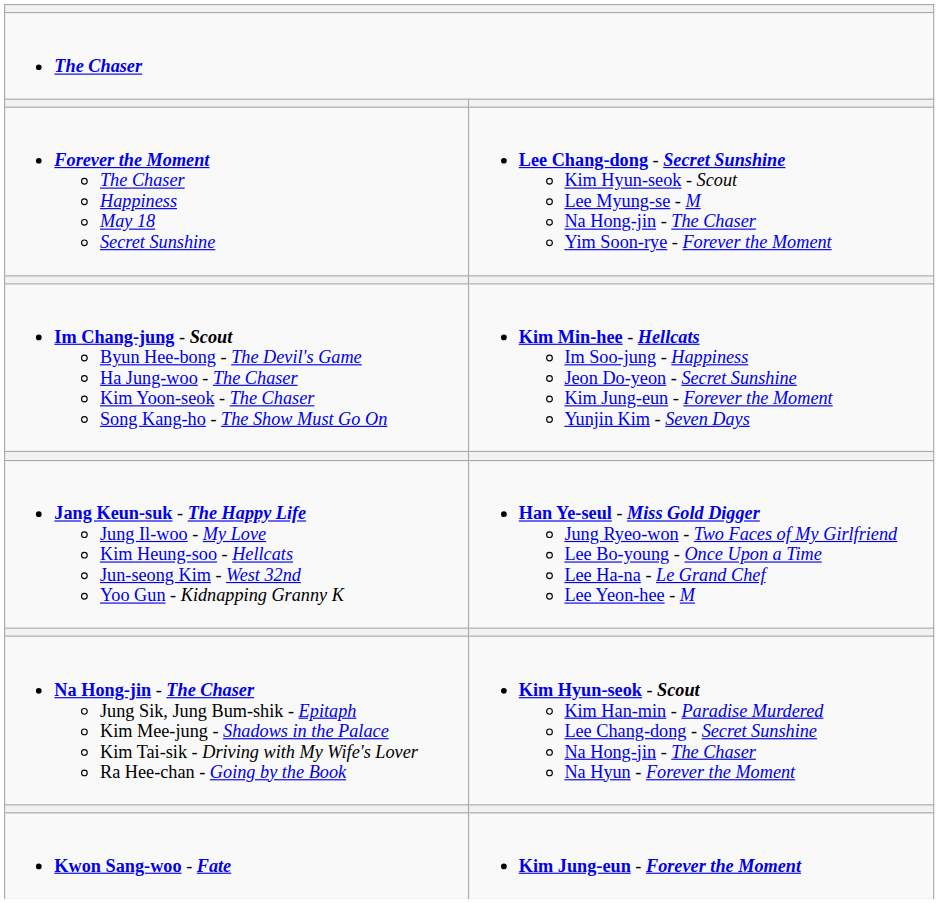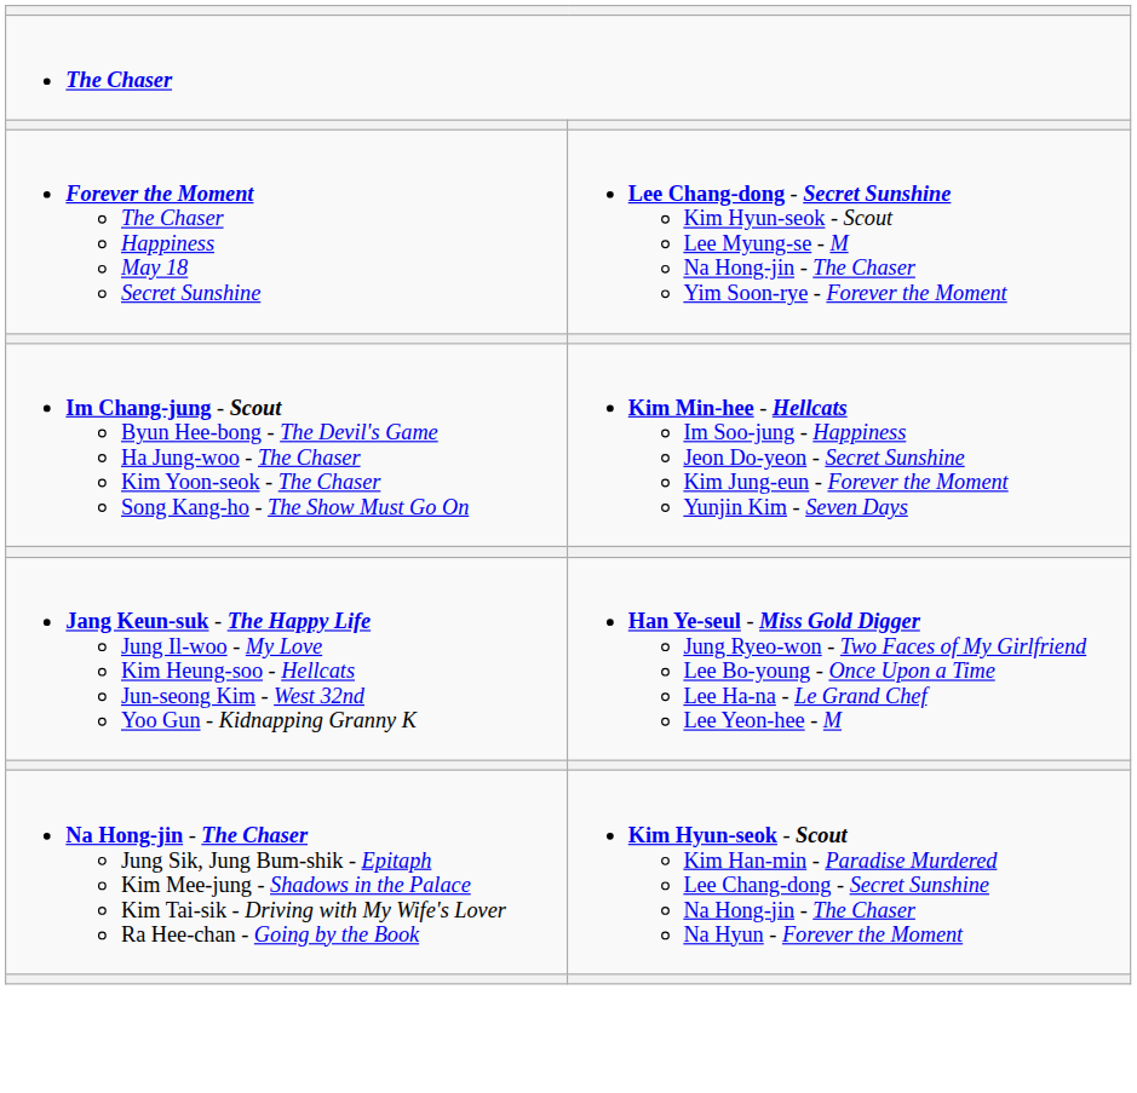 <table class="wikitable">
 <tr>
 <th colspan="2"></th>
 </tr>
 <tr>
 <td valign="top" colspan="2"><br><ul><li><strong><em><a href='#'>The Chaser</a></em></strong></li></ul></td>
 </tr>
 <tr>
 <th style="width:400px;"></th>
 <th style="width:400px;"></th>
 </tr>
 <tr>
 <td valign="top"><br><ul><li><strong><em><a href='#'>Forever the Moment</a></em></strong><ul><li><em><a href='#'>The Chaser</a></em></li><li><em><a href='#'>Happiness</a></em></li><li><em><a href='#'>May 18</a></em></li><li><em><a href='#'>Secret Sunshine</a></em></li></ul></li></ul></td>
 <td valign="top"><br><ul><li><strong><a href='#'>Lee Chang-dong</a></strong> - <strong><em><a href='#'>Secret Sunshine</a></em></strong><ul><li><a href='#'>Kim Hyun-seok</a> - <em>Scout</em></li><li><a href='#'>Lee Myung-se</a> - <em><a href='#'>M</a></em></li><li><a href='#'>Na Hong-jin</a> - <em><a href='#'>The Chaser</a></em></li><li><a href='#'>Yim Soon-rye</a> - <em><a href='#'>Forever the Moment</a></em></li></ul></li></ul></td>
 </tr>
 <tr>
 <th></th>
 <th></th>
 </tr>
 <tr>
 <td valign="top"><br><ul><li><strong><a href='#'>Im Chang-jung</a></strong> - <strong><em>Scout</em></strong><ul><li><a href='#'>Byun Hee-bong</a> - <em><a href='#'>The Devil's Game</a></em></li><li><a href='#'>Ha Jung-woo</a> - <em><a href='#'>The Chaser</a></em></li><li><a href='#'>Kim Yoon-seok</a> - <em><a href='#'>The Chaser</a></em></li><li><a href='#'>Song Kang-ho</a> - <em><a href='#'>The Show Must Go On</a></em></li></ul></li></ul></td>
 <td valign="top"><br><ul><li><strong><a href='#'>Kim Min-hee</a></strong> - <strong><em><a href='#'>Hellcats</a></em></strong><ul><li><a href='#'>Im Soo-jung</a> - <em><a href='#'>Happiness</a></em></li><li><a href='#'>Jeon Do-yeon</a> - <em><a href='#'>Secret Sunshine</a></em></li><li><a href='#'>Kim Jung-eun</a> - <em><a href='#'>Forever the Moment</a></em></li><li><a href='#'>Yunjin Kim</a> - <em><a href='#'>Seven Days</a></em></li></ul></li></ul></td>
 </tr>
 <tr>
 <th></th>
 <th></th>
 </tr>
 <tr>
 <td valign="top"><br><ul><li><strong><a href='#'>Jang Keun-suk</a></strong> - <strong><em><a href='#'>The Happy Life</a></em></strong><ul><li><a href='#'>Jung Il-woo</a> - <em><a href='#'>My Love</a></em></li><li><a href='#'>Kim Heung-soo</a> - <em><a href='#'>Hellcats</a></em></li><li><a href='#'>Jun-seong Kim</a> - <em><a href='#'>West 32nd</a></em></li><li><a href='#'>Yoo Gun</a> - <em>Kidnapping Granny K</em></li></ul></li></ul></td>
 <td valign="top"><br><ul><li><strong><a href='#'>Han Ye-seul</a></strong> - <strong><em><a href='#'>Miss Gold Digger</a></em></strong><ul><li><a href='#'>Jung Ryeo-won</a> - <em><a href='#'>Two Faces of My Girlfriend</a></em></li><li><a href='#'>Lee Bo-young</a> - <em><a href='#'>Once Upon a Time</a></em></li><li><a href='#'>Lee Ha-na</a> - <em><a href='#'>Le Grand Chef</a></em></li><li><a href='#'>Lee Yeon-hee</a> - <em><a href='#'>M</a></em></li></ul></li></ul></td>
 </tr>
 <tr>
 <th></th>
 <th></th>
 </tr>
 <tr>
 <td valign="top"><br><ul><li><strong><a href='#'>Na Hong-jin</a></strong> - <strong><em><a href='#'>The Chaser</a></em></strong><ul><li>Jung Sik, Jung Bum-shik - <em><a href='#'>Epitaph</a></em></li><li>Kim Mee-jung - <em><a href='#'>Shadows in the Palace</a></em></li><li>Kim Tai-sik - <em>Driving with My Wife's Lover</em></li><li>Ra Hee-chan - <em><a href='#'>Going by the Book</a></em></li></ul></li></ul></td>
 <td valign="top"><br><ul><li><strong><a href='#'>Kim Hyun-seok</a></strong> - <strong><em>Scout</em></strong><ul><li><a href='#'>Kim Han-min</a> - <em><a href='#'>Paradise Murdered</a></em></li><li><a href='#'>Lee Chang-dong</a> - <em><a href='#'>Secret Sunshine</a></em></li><li><a href='#'>Na Hong-jin</a> - <em><a href='#'>The Chaser</a></em></li><li><a href='#'>Na Hyun</a> - <em><a href='#'>Forever the Moment</a></em></li></ul></li></ul></td>
 </tr>
 <tr>
 <th></th>
 <th></th>
 </tr>
-<tr>
-<td valign="top"><br><ul><li><strong><a href='#'>Kwon Sang-woo</a></strong> - <strong><em><a href='#'>Fate</a></em></strong></li></ul></td>
-<td valign="top"><br><ul><li><strong><a href='#'>Kim Jung-eun</a></strong> - <strong><em><a href='#'>Forever the Moment</a></em></strong></li></ul></td>
-</tr>
 </table>
